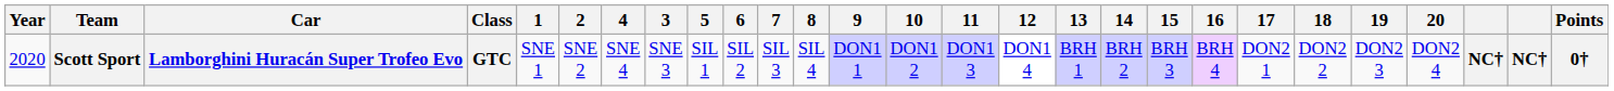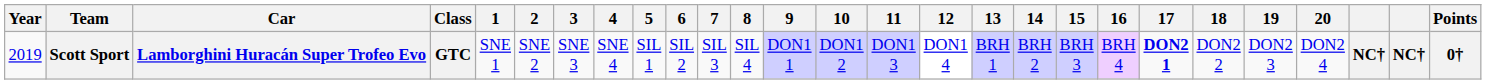 <table class="wikitable" style="text-align:center; font-size:85%">
 <tr>
 <th>Year</th>
 <th>Team</th>
 <th>Car</th>
 <th>Class</th>
 <th>1</th>
 <th>2</th>
+<th>3</th>
 <th>4</th>
-<th>3</th>
 <th>5</th>
 <th>6</th>
 <th>7</th>
 <th>8</th>
 <th>9</th>
 <th>10</th>
 <th>11</th>
 <th>12</th>
 <th>13</th>
 <th>14</th>
 <th>15</th>
 <th>16</th>
 <th>17</th>
 <th>18</th>
 <th>19</th>
 <th>20</th>
 <th></th>
 <th></th>
 <th>Points</th>
 </tr>
 <tr>
-<td><a href='#'>2020</a></td>
+<td><a href='#'>2019</a></td>
 <th nowrap>Scott Sport</th>
 <th nowrap><a href='#'>Lamborghini Huracán Super Trofeo Evo</a></th>
 <th align=center><strong><span>GTC</span></strong></th>
 <td style="background:#;"><a href='#'>SNE<br>1</a></td>
 <td style="background:#;"><a href='#'>SNE<br>2</a></td>
+<td style="background:#;"><a href='#'>SNE<br>3</a></td>
 <td style="background:#;"><a href='#'>SNE<br>4</a></td>
-<td style="background:#;"><a href='#'>SNE<br>3</a></td>
 <td style="background:#;"><a href='#'>SIL<br>1</a></td>
 <td style="background:#;"><a href='#'>SIL<br>2</a></td>
 <td style="background:#;"><a href='#'>SIL<br>3</a></td>
 <td style="background:#;"><a href='#'>SIL<br>4</a></td>
 <td style="background:#CFCFFF;"><a href='#'>DON1<br>1</a><br></td>
 <td style="background:#CFCFFF;"><a href='#'>DON1<br>2</a><br></td>
 <td style="background:#CFCFFF;"><a href='#'>DON1<br>3</a><br></td>
 <td style="background:#FFFFFF;"><a href='#'>DON1<br>4</a><br></td>
 <td style="background:#CFCFFF;"><a href='#'>BRH<br>1</a><br></td>
 <td style="background:#CFCFFF;"><a href='#'>BRH<br>2</a><br></td>
 <td style="background:#CFCFFF;"><a href='#'>BRH<br>3</a><br></td>
 <td style="background:#EFCFFF;"><a href='#'>BRH<br>4</a><br></td>
-<td style="background:#;"><a href='#'>DON2<br>1</a></td>
+<td style="background:#;"><strong><a href='#'>DON2<br>1</a></strong></td>
 <td style="background:#;"><a href='#'>DON2<br>2</a></td>
 <td style="background:#;"><a href='#'>DON2<br>3</a></td>
 <td style="background:#;"><a href='#'>DON2<br>4</a></td>
 <th>NC†</th>
 <th>NC†</th>
 <th>0†</th>
 </tr>
 </table>
